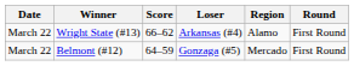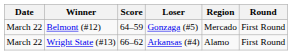 <table class="wikitable" style="font-size:95%;">
 <tr>
 <th>Date</th>
 <th>Winner</th>
 <th>Score</th>
 <th>Loser</th>
 <th>Region</th>
 <th>Round</th>
 </tr>
 <tr>
 <td>March 22</td>
+<td><a href='#'>Belmont</a> (#12)</td>
+<td>64–59</td>
+<td><a href='#'>Gonzaga</a> (#5)</td>
+<td>Mercado</td>
+<td>First Round</td>
+</tr>
+<tr>
+<td>March 22</td>
 <td><a href='#'>Wright State</a> (#13)</td>
 <td>66–62</td>
 <td><a href='#'>Arkansas</a> (#4)</td>
 <td>Alamo</td>
 <td>First Round</td>
 </tr>
-<tr>
-<td>March 22</td>
-<td><a href='#'>Belmont</a> (#12)</td>
-<td>64–59</td>
-<td><a href='#'>Gonzaga</a> (#5)</td>
-<td>Mercado</td>
-<td>First Round</td>
-</tr>
 </table>
